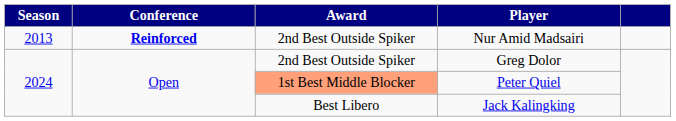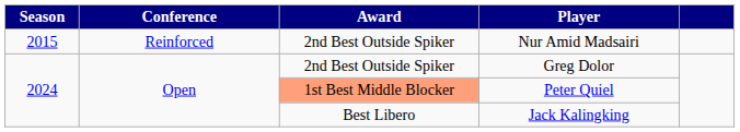 <table class="wikitable">
 <tr>
 <th width=70px style="background: #000080; color: #FFFFFF; text-align: center">Season</th>
 <th width=200px style="background: #000080; color: #FFFFFF;">Conference</th>
 <th width=200px style="background: #000080; color: #FFFFFF;">Award</th>
 <th width=200px style="background: #000080; color: #FFFFFF;">Player</th>
 <th width=50px style="background: #000080; color: #FFFFFF;"></th>
 </tr>
 <tr style="text-align:center;">
-<td rowspan=1><a href='#'>2013</a></td>
-<td><strong><a href='#'>Reinforced</a></strong></td>
+<td rowspan=1><a href='#'>2015</a></td>
+<td><a href='#'>Reinforced</a></td>
 <td>2nd Best Outside Spiker</td>
 <td>Nur Amid Madsairi</td>
 <td></td>
 </tr>
 <tr align=center>
 <td rowspan=3><a href='#'>2024</a></td>
 <td rowspan=3><a href='#'>Open</a></td>
 <td>2nd Best Outside Spiker</td>
 <td>Greg Dolor</td>
 <td rowspan=3></td>
 </tr>
 <tr align=center>
 <td style="background: lightsalmon;">1st Best Middle Blocker</td>
 <td><a href='#'>Peter Quiel</a></td>
 </tr>
 <tr align=center>
 <td>Best Libero</td>
 <td><a href='#'>Jack Kalingking</a></td>
 </tr>
 </table>
